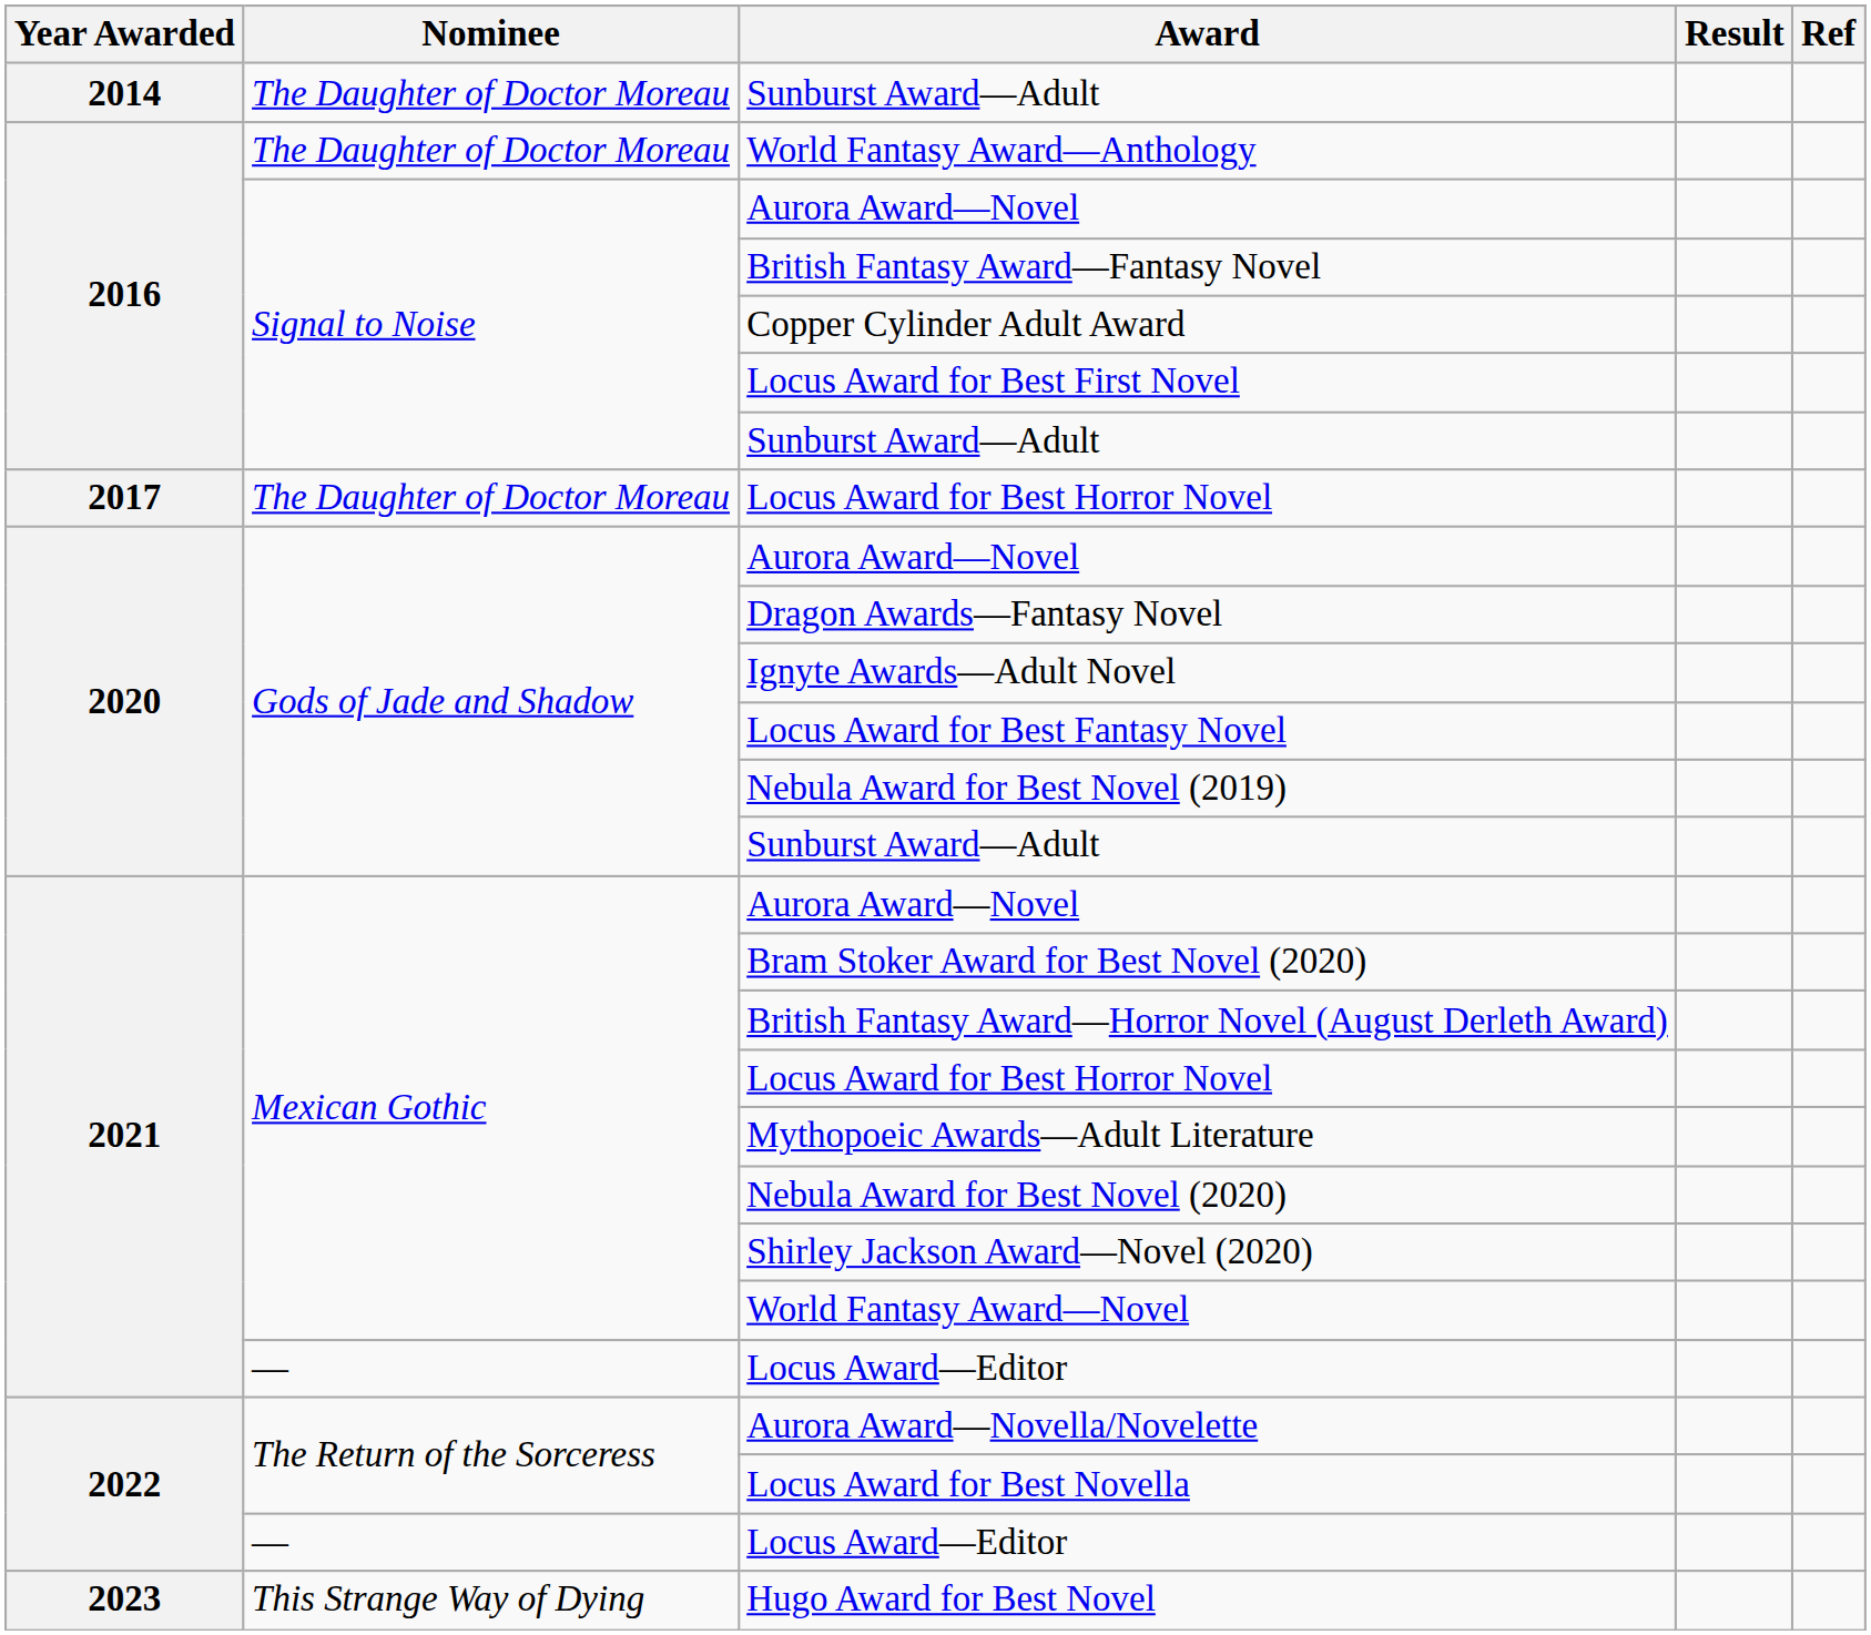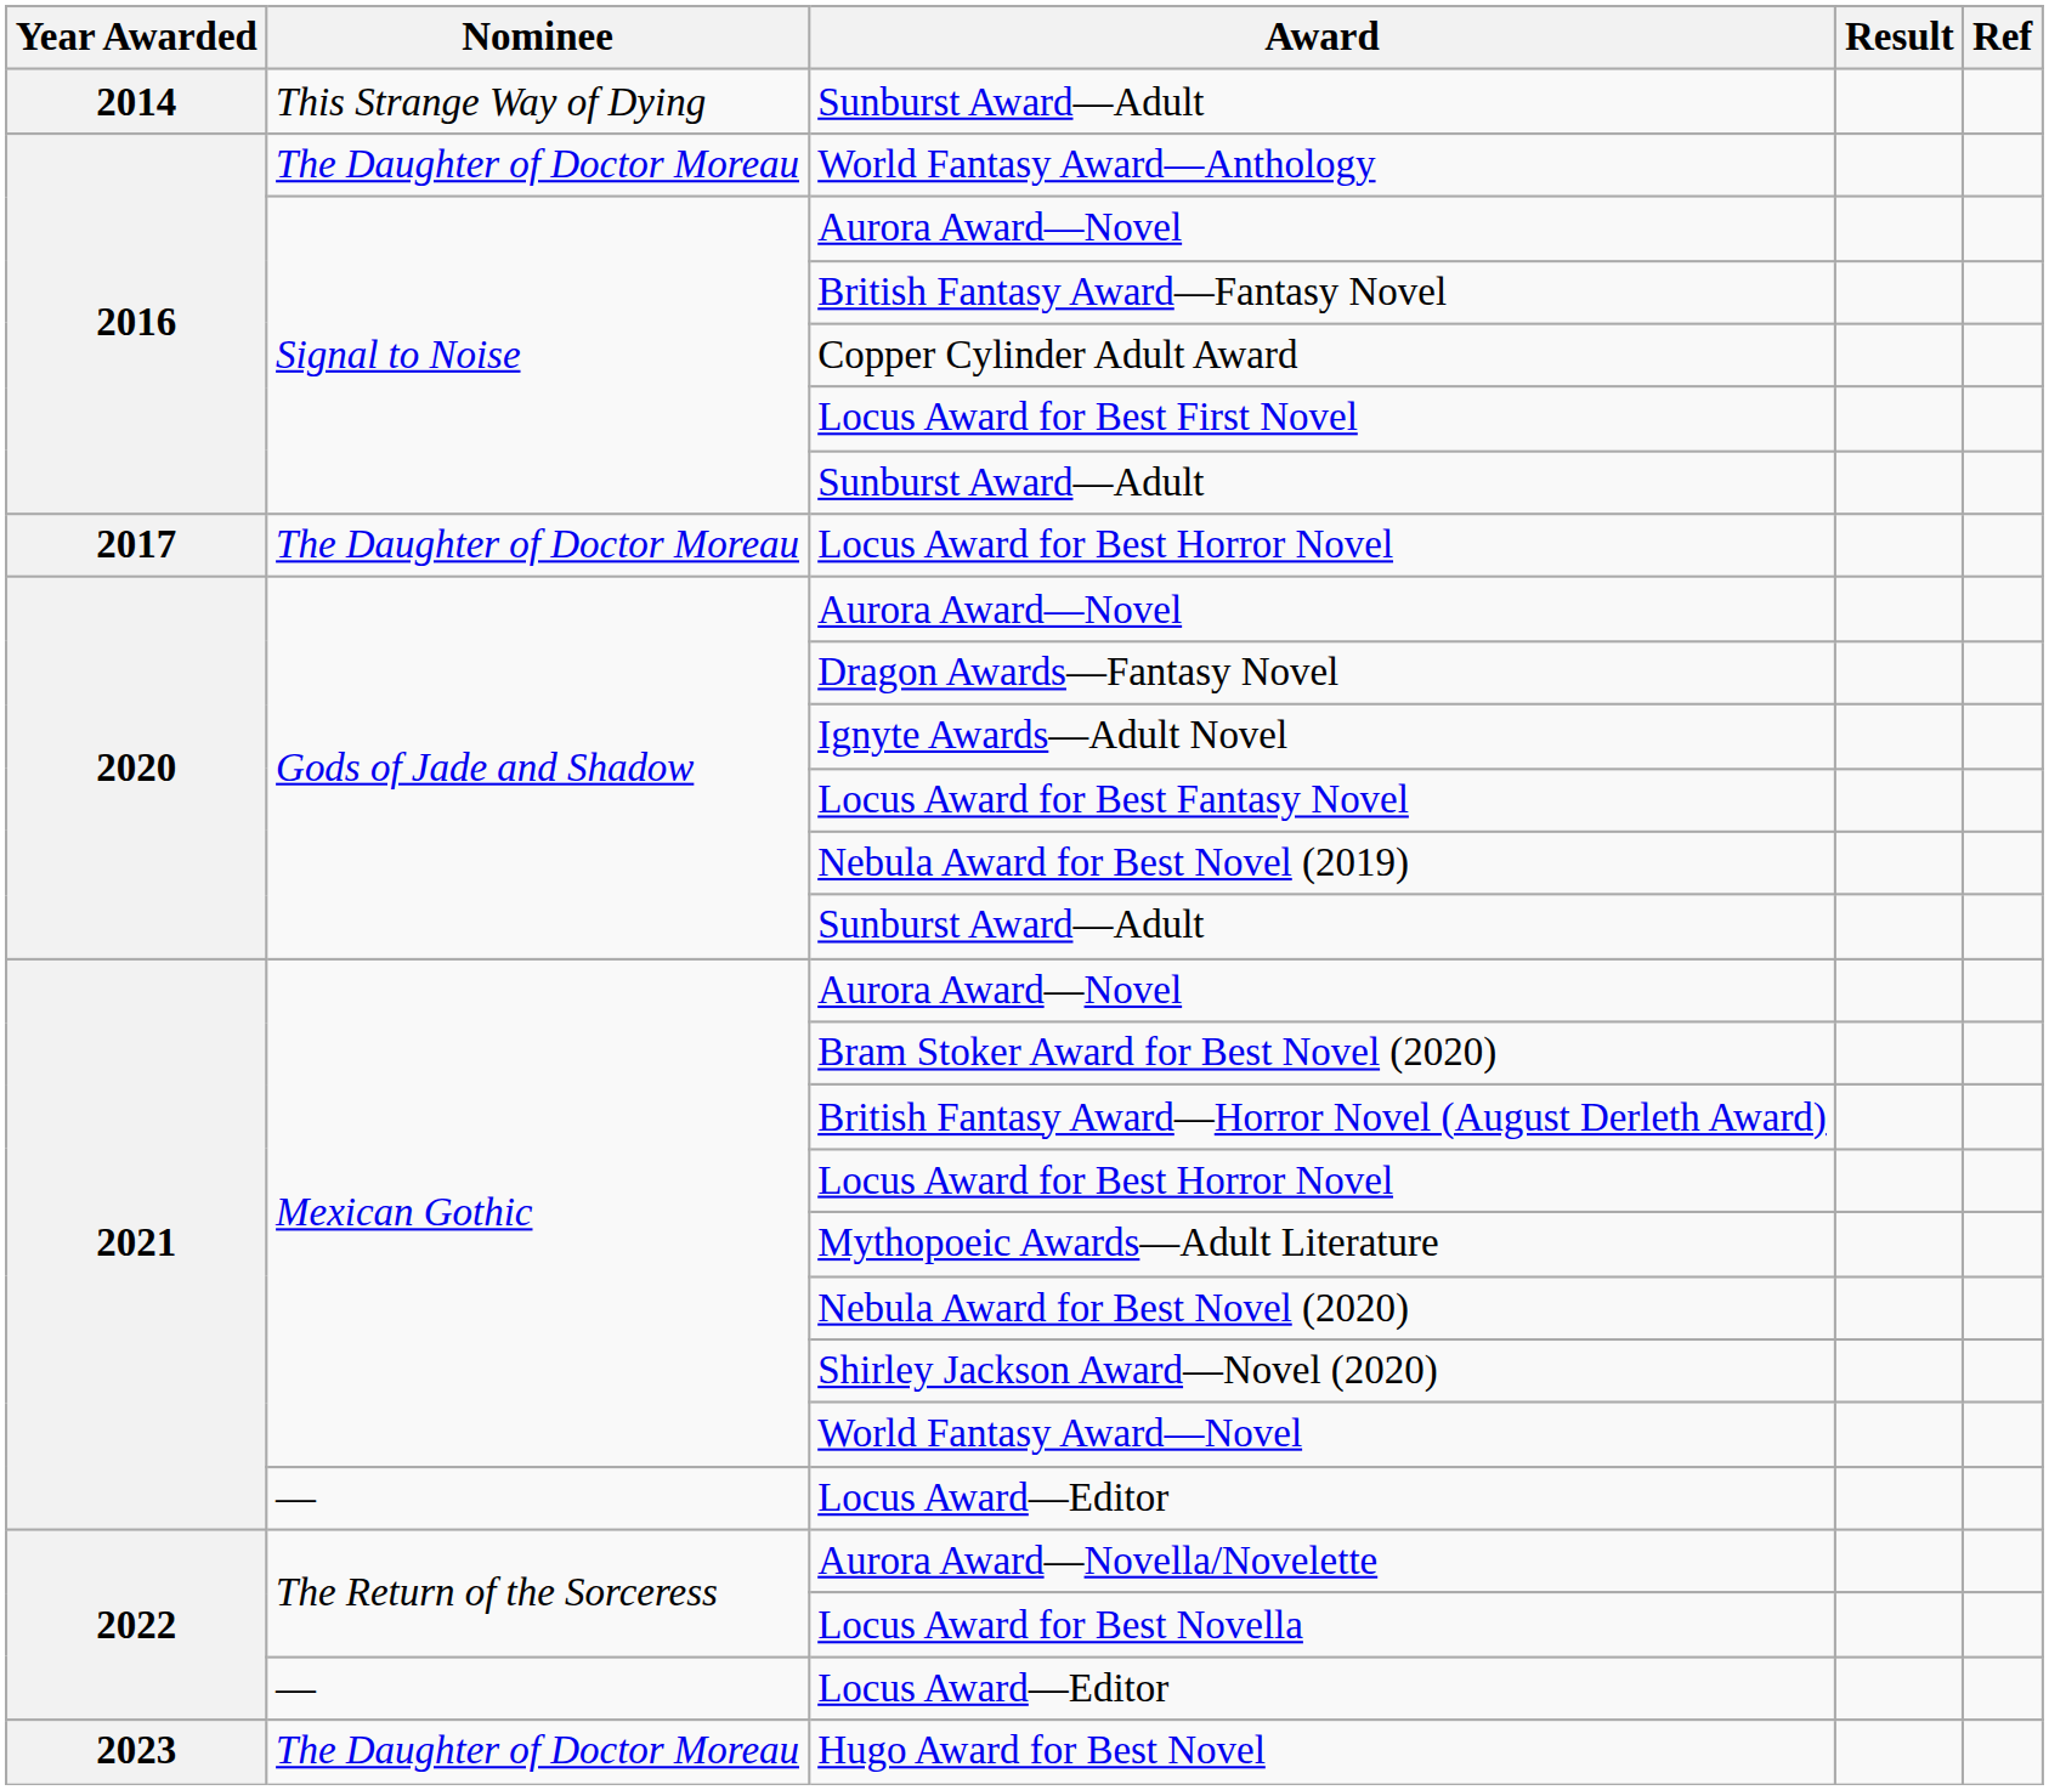 <table class="wikitable">
 <tr>
 <th>Year Awarded</th>
 <th>Nominee</th>
 <th>Award</th>
 <th>Result</th>
 <th>Ref</th>
 </tr>
 <tr>
 <th>2014</th>
-<td><em><a href='#'>The Daughter of Doctor Moreau</a></em></td>
+<td><em>This Strange Way of Dying</em></td>
 <td><a href='#'>Sunburst Award</a>—Adult</td>
 <td></td>
 <td></td>
 </tr>
 <tr>
 <th rowspan="6">2016</th>
 <td><em><a href='#'>The Daughter of Doctor Moreau</a></em></td>
 <td><a href='#'>World Fantasy Award—Anthology</a></td>
 <td></td>
 <td></td>
 </tr>
 <tr>
 <td rowspan="5"><em><a href='#'>Signal to Noise</a></em></td>
 <td><a href='#'>Aurora Award—Novel</a></td>
 <td></td>
 <td></td>
 </tr>
 <tr>
 <td><a href='#'>British Fantasy Award</a>—Fantasy Novel</td>
 <td></td>
 <td></td>
 </tr>
 <tr>
 <td>Copper Cylinder Adult Award</td>
 <td></td>
 <td></td>
 </tr>
 <tr>
 <td><a href='#'>Locus Award for Best First Novel</a></td>
 <td></td>
 <td></td>
 </tr>
 <tr>
 <td><a href='#'>Sunburst Award</a>—Adult</td>
 <td></td>
 <td></td>
 </tr>
 <tr>
 <th>2017</th>
 <td><em><a href='#'>The Daughter of Doctor Moreau</a></em></td>
 <td><a href='#'>Locus Award for Best Horror Novel</a></td>
 <td></td>
 <td></td>
 </tr>
 <tr>
 <th rowspan="6">2020</th>
 <td rowspan="6"><em><a href='#'>Gods of Jade and Shadow</a></em></td>
 <td><a href='#'>Aurora Award—Novel</a></td>
 <td></td>
 <td></td>
 </tr>
 <tr>
 <td><a href='#'>Dragon Awards</a>—Fantasy Novel</td>
 <td></td>
 <td></td>
 </tr>
 <tr>
 <td><a href='#'>Ignyte Awards</a>—Adult Novel</td>
 <td></td>
 <td></td>
 </tr>
 <tr>
 <td><a href='#'>Locus Award for Best Fantasy Novel</a></td>
 <td></td>
 <td></td>
 </tr>
 <tr>
 <td><a href='#'>Nebula Award for Best Novel</a> (2019)</td>
 <td></td>
 <td></td>
 </tr>
 <tr>
 <td><a href='#'>Sunburst Award</a>—Adult</td>
 <td></td>
 <td></td>
 </tr>
 <tr>
 <th rowspan="9">2021</th>
 <td rowspan="8"><em><a href='#'>Mexican Gothic</a></em></td>
 <td><a href='#'>Aurora Award</a>—<a href='#'>Novel</a></td>
 <td></td>
 <td></td>
 </tr>
 <tr>
 <td><a href='#'>Bram Stoker Award for Best Novel</a> (2020)</td>
 <td></td>
 <td></td>
 </tr>
 <tr>
 <td><a href='#'>British Fantasy Award</a>—<a href='#'>Horror Novel (August Derleth Award)</a></td>
 <td></td>
 <td></td>
 </tr>
 <tr>
 <td><a href='#'>Locus Award for Best Horror Novel</a></td>
 <td></td>
 <td></td>
 </tr>
 <tr>
 <td><a href='#'>Mythopoeic Awards</a>—Adult Literature</td>
 <td></td>
 <td></td>
 </tr>
 <tr>
 <td><a href='#'>Nebula Award for Best Novel</a> (2020)</td>
 <td></td>
 <td></td>
 </tr>
 <tr>
 <td><a href='#'>Shirley Jackson Award</a>—Novel (2020)</td>
 <td></td>
 <td></td>
 </tr>
 <tr>
 <td><a href='#'>World Fantasy Award—Novel</a></td>
 <td></td>
 <td></td>
 </tr>
 <tr>
 <td>—</td>
 <td><a href='#'>Locus Award</a>—Editor</td>
 <td></td>
 <td></td>
 </tr>
 <tr>
 <th rowspan="3">2022</th>
 <td rowspan="2"><em>The Return of the Sorceress</em></td>
 <td><a href='#'>Aurora Award</a>—<a href='#'>Novella/Novelette</a></td>
 <td></td>
 <td></td>
 </tr>
 <tr>
 <td><a href='#'>Locus Award for Best Novella</a></td>
 <td></td>
 <td></td>
 </tr>
 <tr>
 <td>—</td>
 <td><a href='#'>Locus Award</a>—Editor</td>
 <td></td>
 <td></td>
 </tr>
 <tr>
 <th>2023</th>
-<td><em>This Strange Way of Dying</em></td>
+<td><em><a href='#'>The Daughter of Doctor Moreau</a></em></td>
 <td><a href='#'>Hugo Award for Best Novel</a></td>
 <td></td>
 <td></td>
 </tr>
 </table>
